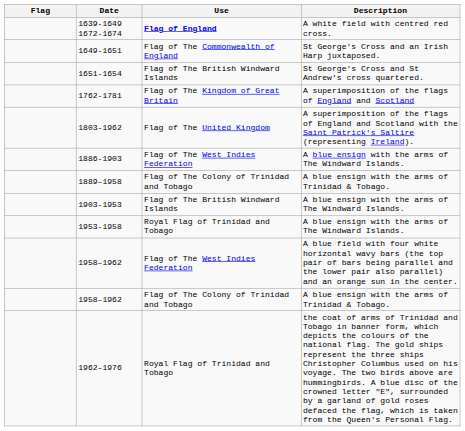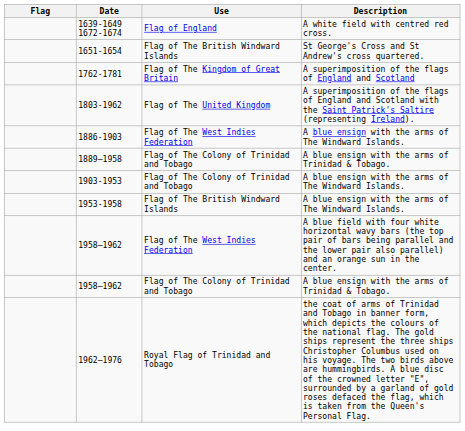 <table class="wikitable">
 <tr>
 <th style="width:110px;">Flag</th>
 <th style="width:100px;">Date</th>
 <th style="width:250px;">Use</th>
 <th style="width:250px;">Description</th>
 </tr>
 <tr>
 <td></td>
 <td>1639-1649<br>1672-1674</td>
-<td><strong><a href='#'>Flag of England</a></strong></td>
+<td><a href='#'>Flag of England</a></td>
 <td>A white field with centred red cross.</td>
-</tr>
-<tr>
-<td></td>
-<td>1649-1651</td>
-<td>Flag of The <a href='#'>Commonwealth of England</a></td>
-<td>St George's Cross and an Irish Harp juxtaposed.</td>
 </tr>
 <tr>
 <td></td>
 <td>1651-1654</td>
 <td>Flag of The British Windward Islands</td>
 <td>St George's Cross and St Andrew's cross quartered.</td>
 </tr>
 <tr>
 <td></td>
 <td>1762-1781</td>
 <td>Flag of The <a href='#'>Kingdom of Great Britain</a></td>
 <td>A superimposition of the flags of <a href='#'>England</a> and <a href='#'>Scotland</a></td>
 </tr>
 <tr>
 <td></td>
 <td>1803-1962</td>
 <td>Flag of The <a href='#'>United Kingdom</a></td>
 <td>A superimposition of the flags of England and Scotland with the <a href='#'>Saint Patrick's Saltire</a> (representing <a href='#'>Ireland</a>).</td>
 </tr>
 <tr>
 <td></td>
 <td>1886-1903</td>
 <td>Flag of The <a href='#'>West Indies Federation</a></td>
 <td>A <a href='#'>blue ensign</a> with the arms of The Windward Islands.</td>
 </tr>
 <tr>
 <td></td>
 <td>1889–1958</td>
 <td>Flag of The Colony of Trinidad and Tobago</td>
 <td>A blue ensign with the arms of Trinidad & Tobago.</td>
 </tr>
 <tr>
 <td></td>
 <td>1903-1953</td>
-<td>Flag of The British Windward Islands</td>
+<td>Flag of The Colony of Trinidad and Tobago</td>
 <td>A blue ensign with the arms of The Windward Islands.</td>
 </tr>
 <tr>
 <td></td>
 <td>1953-1958</td>
-<td>Royal Flag of Trinidad and Tobago</td>
+<td>Flag of The British Windward Islands</td>
 <td>A blue ensign with the arms of The Windward Islands.</td>
 </tr>
 <tr>
 <td></td>
 <td>1958–1962</td>
 <td>Flag of The <a href='#'>West Indies Federation</a></td>
 <td>A blue field with four white horizontal wavy bars (the top pair of bars being parallel and the lower pair also parallel) and an orange sun in the center.</td>
 </tr>
 <tr>
 <td></td>
 <td>1958–1962</td>
 <td>Flag of The Colony of Trinidad and Tobago</td>
 <td>A blue ensign with the arms of Trinidad & Tobago.</td>
 </tr>
 <tr>
 <td></td>
 <td>1962–1976</td>
 <td>Royal Flag of Trinidad and Tobago</td>
 <td>the coat of arms of Trinidad and Tobago in banner form, which depicts the colours of the national flag. The gold ships represent the three ships Christopher Columbus used on his voyage. The two birds above are hummingbirds. A blue disc of the crowned letter "E", surrounded by a garland of gold roses defaced the flag, which is taken from the Queen's Personal Flag.</td>
 </tr>
 </table>
